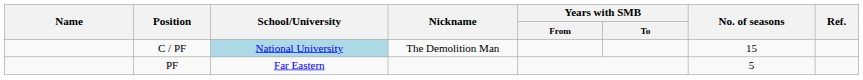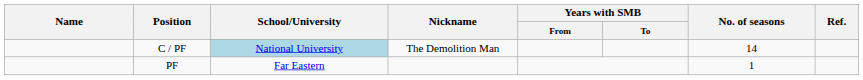 <table class="wikitable sortable" style="text-align:center" width="98%">
 <tr>
 <th style="width:180px;" rowspan="2">Name</th>
 <th rowspan="2">Position</th>
 <th style="width:250px;" rowspan="2">School/University</th>
 <th style="width:180px;" rowspan="2">Nickname</th>
 <th style="width:180px; text-align:center;" colspan="2">Years with SMB</th>
 <th rowspan="2">No. of seasons</th>
 <th rowspan="2"; class=unsortable>Ref.</th>
 </tr>
 <tr>
 <th style="width:10%; text-align:center;"><small>From</small></th>
 <th style="width:10%; text-align:center;"><small>To</small></th>
 </tr>
 <tr>
 <td></td>
 <td>C / PF</td>
 <td style="background: lightblue;"><a href='#'>National University</a></td>
 <td>The Demolition Man</td>
 <td></td>
 <td></td>
-<td>15</td>
+<td>14</td>
 <td></td>
 </tr>
 <tr>
 <td></td>
 <td>PF</td>
 <td><a href='#'>Far Eastern</a></td>
 <td></td>
 <td colspan="2"></td>
-<td>5</td>
+<td>1</td>
 <td></td>
 </tr>
 </table>
